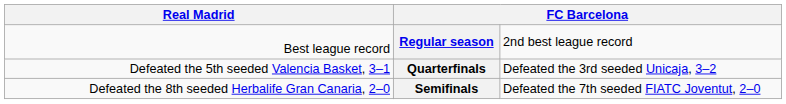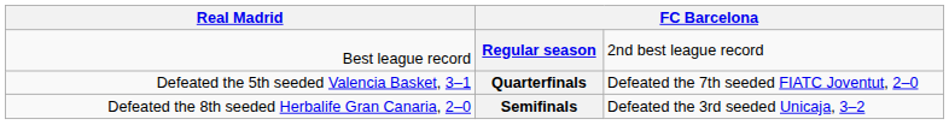 <table style="width:100%; font-size:90%" class="wikitable">
 <tr valign=top>
 <th colspan="2" style="width:45%;"><a href='#'>Real Madrid</a></th>
 <th colspan="2" style="width:45%;"><a href='#'>FC Barcelona</a></th>
 </tr>
 <tr>
 <td align=right><br> Best league record</td>
 <th colspan=2><a href='#'>Regular season</a></th>
 <td> 2nd best league record</td>
 </tr>
 <tr>
 <td align=right>Defeated the 5th seeded <a href='#'>Valencia Basket</a>, <a href='#'>3–1</a></td>
 <th colspan=2>Quarterfinals</th>
-<td align=left>Defeated the 3rd seeded <a href='#'>Unicaja</a>, <a href='#'>3–2</a></td>
+<td align=left>Defeated the 7th seeded <a href='#'>FIATC Joventut</a>, <a href='#'>2–0</a></td>
 </tr>
 <tr>
 <td align=right>Defeated the 8th seeded <a href='#'>Herbalife Gran Canaria</a>, <a href='#'>2–0</a></td>
 <th colspan=2>Semifinals</th>
-<td align=left>Defeated the 7th seeded <a href='#'>FIATC Joventut</a>, <a href='#'>2–0</a></td>
+<td align=left>Defeated the 3rd seeded <a href='#'>Unicaja</a>, <a href='#'>3–2</a></td>
 </tr>
 </table>
